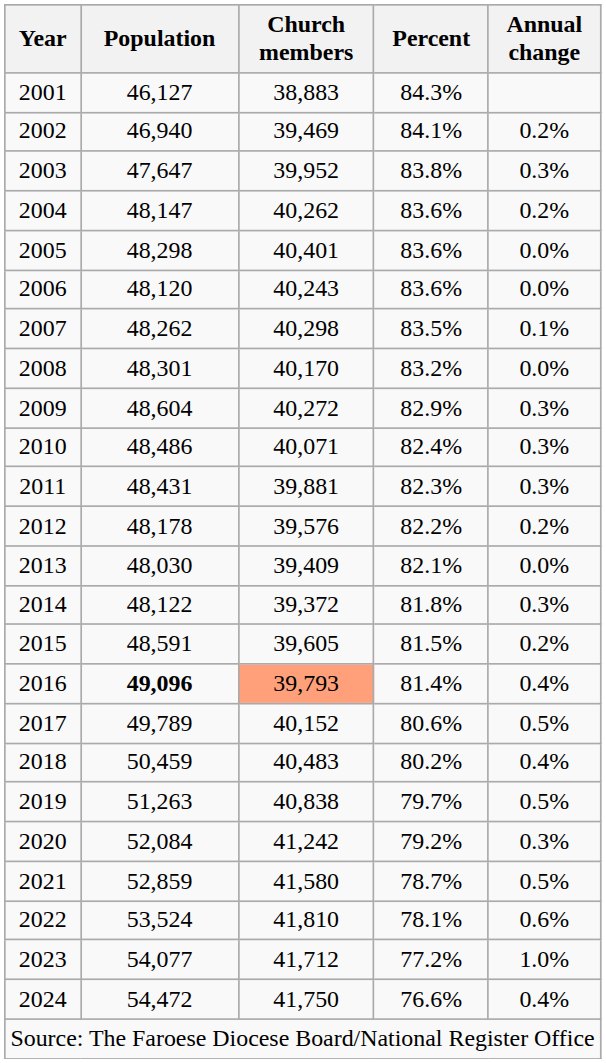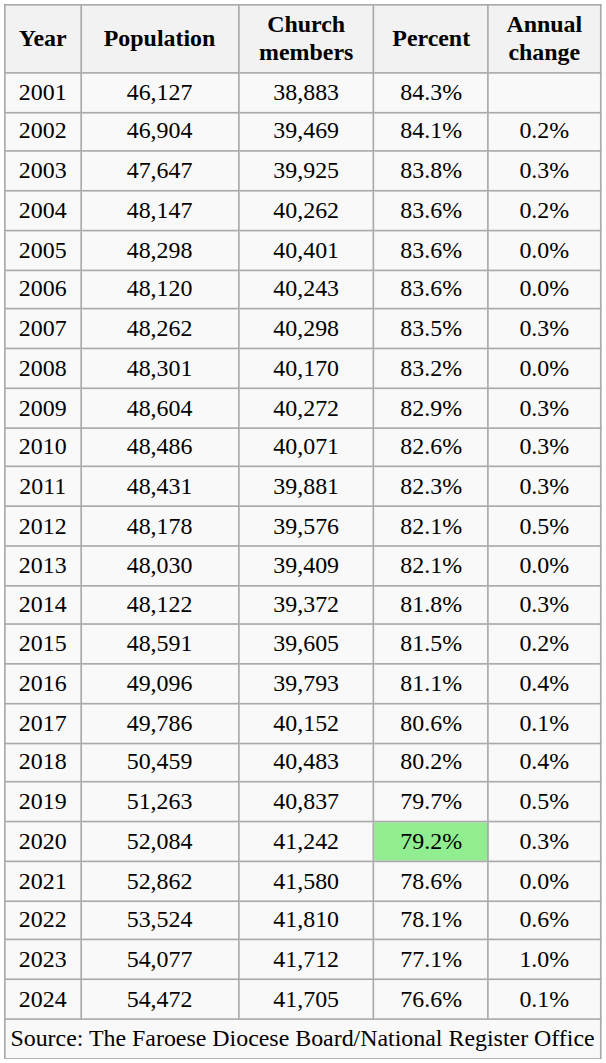 <table class="wikitable sortable" style="font-size: 90%;">
 <tr style="background:#f0f0f0; text-align:center;">
 <th>Year</th>
 <th>Population</th>
 <th>Church<br>members</th>
 <th>Percent</th>
 <th>Annual<br>change</th>
 </tr>
 <tr style="text-align:center;">
 <td>2001</td>
 <td>46,127</td>
 <td>38,883</td>
 <td>84.3%</td>
 <td></td>
 </tr>
 <tr style="text-align:center;">
 <td>2002</td>
-<td>46,940</td>
+<td>46,904</td>
 <td>39,469</td>
 <td>84.1%</td>
 <td>0.2% </td>
 </tr>
 <tr style="text-align:center;">
 <td>2003</td>
 <td>47,647</td>
-<td>39,952</td>
+<td>39,925</td>
 <td>83.8%</td>
 <td>0.3% </td>
 </tr>
 <tr style="text-align:center;">
 <td>2004</td>
 <td>48,147</td>
 <td>40,262</td>
 <td>83.6%</td>
 <td>0.2% </td>
 </tr>
 <tr style="text-align:center;">
 <td>2005</td>
 <td>48,298</td>
 <td>40,401</td>
 <td>83.6%</td>
 <td>0.0% </td>
 </tr>
 <tr style="text-align:center;">
 <td>2006</td>
 <td>48,120</td>
 <td>40,243</td>
 <td>83.6%</td>
 <td>0.0% </td>
 </tr>
 <tr style="text-align:center;">
 <td>2007</td>
 <td>48,262</td>
 <td>40,298</td>
 <td>83.5%</td>
-<td>0.1% </td>
+<td>0.3% </td>
 </tr>
 <tr style="text-align:center;">
 <td>2008</td>
 <td>48,301</td>
 <td>40,170</td>
 <td>83.2%</td>
 <td>0.0% </td>
 </tr>
 <tr style="text-align:center;">
 <td>2009</td>
 <td>48,604</td>
 <td>40,272</td>
 <td>82.9%</td>
 <td>0.3% </td>
 </tr>
 <tr style="text-align:center;">
 <td>2010</td>
 <td>48,486</td>
 <td>40,071</td>
-<td>82.4%</td>
+<td>82.6%</td>
 <td>0.3% </td>
 </tr>
 <tr style="text-align:center;">
 <td>2011</td>
 <td>48,431</td>
 <td>39,881</td>
 <td>82.3%</td>
 <td>0.3% </td>
 </tr>
 <tr style="text-align:center;">
 <td>2012</td>
 <td>48,178</td>
 <td>39,576</td>
-<td>82.2%</td>
-<td>0.2% </td>
+<td>82.1%</td>
+<td>0.5% </td>
 </tr>
 <tr style="text-align:center;">
 <td>2013</td>
 <td>48,030</td>
 <td>39,409</td>
 <td>82.1%</td>
 <td>0.0% </td>
 </tr>
 <tr style="text-align:center;">
 <td>2014</td>
 <td>48,122</td>
 <td>39,372</td>
 <td>81.8%</td>
 <td>0.3% </td>
 </tr>
 <tr style="text-align:center;">
 <td>2015</td>
 <td>48,591</td>
 <td>39,605</td>
 <td>81.5%</td>
 <td>0.2% </td>
 </tr>
 <tr style="text-align:center;">
 <td>2016</td>
-<td><strong>49,096</strong></td>
-<td style="background: lightsalmon;">39,793</td>
-<td>81.4%</td>
+<td>49,096</td>
+<td>39,793</td>
+<td>81.1%</td>
 <td>0.4% </td>
 </tr>
 <tr style="text-align:center;">
 <td>2017</td>
-<td>49,789</td>
+<td>49,786</td>
 <td>40,152</td>
 <td>80.6%</td>
-<td>0.5% </td>
+<td>0.1% </td>
 </tr>
 <tr style="text-align:center;">
 <td>2018</td>
 <td>50,459</td>
 <td>40,483</td>
 <td>80.2%</td>
 <td>0.4% </td>
 </tr>
 <tr style="text-align:center;">
 <td>2019</td>
 <td>51,263</td>
-<td>40,838</td>
+<td>40,837</td>
 <td>79.7%</td>
 <td>0.5% </td>
 </tr>
 <tr style="text-align:center;">
 <td>2020</td>
 <td>52,084</td>
 <td>41,242</td>
-<td>79.2%</td>
+<td style="background: lightgreen;">79.2%</td>
 <td>0.3% </td>
 </tr>
 <tr style="text-align:center;">
 <td>2021</td>
-<td>52,859</td>
+<td>52,862</td>
 <td>41,580</td>
-<td>78.7%</td>
-<td>0.5% </td>
+<td>78.6%</td>
+<td>0.0% </td>
 </tr>
 <tr style="text-align:center;">
 <td>2022</td>
 <td>53,524</td>
 <td>41,810</td>
 <td>78.1%</td>
 <td>0.6% </td>
 </tr>
 <tr style="text-align:center;">
 <td>2023</td>
 <td>54,077</td>
 <td>41,712</td>
-<td>77.2%</td>
+<td>77.1%</td>
 <td>1.0% </td>
 </tr>
 <tr style="text-align:center;">
 <td>2024</td>
 <td>54,472</td>
-<td>41,750</td>
+<td>41,705</td>
 <td>76.6%</td>
-<td>0.4% </td>
+<td>0.1% </td>
 </tr>
 <tr>
 <td colspan="5;">Source: The Faroese Diocese Board/National Register Office</td>
 </tr>
 </table>
